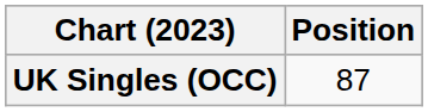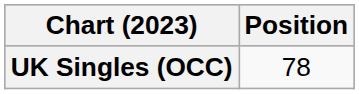 <table class="wikitable plainrowheaders" style="text-align:center">
 <tr>
 <th scope="col">Chart (2023)</th>
 <th scope="col">Position</th>
 </tr>
 <tr>
 <th scope="row">UK Singles (OCC)</th>
-<td>87</td>
+<td>78</td>
 </tr>
 </table>
